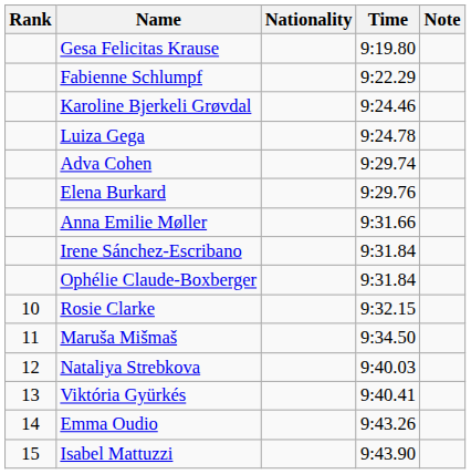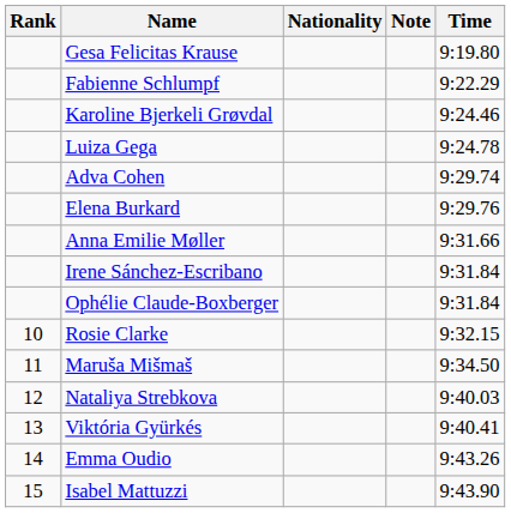 <table class="wikitable sortable" style="text-align:center">
 <tr>
 <th>Rank</th>
 <th>Name</th>
 <th>Nationality</th>
+<th>Note</th>
 <th>Time</th>
-<th>Note</th>
 </tr>
 <tr>
 <td></td>
 <td align=left><a href='#'>Gesa Felicitas Krause</a></td>
 <td align=left></td>
+<td></td>
 <td>9:19.80</td>
-<td></td>
 </tr>
 <tr>
 <td></td>
 <td align=left><a href='#'>Fabienne Schlumpf</a></td>
 <td align=left></td>
+<td></td>
 <td>9:22.29</td>
-<td></td>
 </tr>
 <tr>
 <td></td>
 <td align=left><a href='#'>Karoline Bjerkeli Grøvdal</a></td>
 <td align=left></td>
+<td></td>
 <td>9:24.46</td>
-<td></td>
 </tr>
 <tr>
 <td></td>
 <td align=left><a href='#'>Luiza Gega</a></td>
 <td align=left></td>
+<td></td>
 <td>9:24.78</td>
-<td></td>
 </tr>
 <tr>
 <td></td>
 <td align=left><a href='#'>Adva Cohen</a></td>
 <td align=left></td>
+<td><strong></strong></td>
 <td>9:29.74</td>
-<td><strong></strong></td>
 </tr>
 <tr>
 <td></td>
 <td align=left><a href='#'>Elena Burkard</a></td>
 <td align=left></td>
+<td></td>
 <td>9:29.76</td>
-<td></td>
 </tr>
 <tr>
 <td></td>
 <td align=left><a href='#'>Anna Emilie Møller</a></td>
 <td align=left></td>
+<td><strong></strong></td>
 <td>9:31.66</td>
-<td><strong></strong></td>
 </tr>
 <tr>
 <td></td>
 <td align=left><a href='#'>Irene Sánchez-Escribano</a></td>
 <td align=left></td>
+<td></td>
 <td>9:31.84</td>
-<td></td>
 </tr>
 <tr>
 <td></td>
 <td align=left><a href='#'>Ophélie Claude-Boxberger</a></td>
 <td align=left></td>
+<td></td>
 <td>9:31.84</td>
-<td></td>
 </tr>
 <tr>
 <td>10</td>
 <td align=left><a href='#'>Rosie Clarke</a></td>
 <td align=left></td>
+<td></td>
 <td>9:32.15</td>
-<td></td>
 </tr>
 <tr>
 <td>11</td>
 <td align=left><a href='#'>Maruša Mišmaš</a></td>
 <td align=left></td>
+<td></td>
 <td>9:34.50</td>
-<td></td>
 </tr>
 <tr>
 <td>12</td>
 <td align=left><a href='#'>Nataliya Strebkova</a></td>
 <td align=left></td>
+<td></td>
 <td>9:40.03</td>
-<td></td>
 </tr>
 <tr>
 <td>13</td>
 <td align=left><a href='#'>Viktória Gyürkés</a></td>
 <td align=left></td>
+<td></td>
 <td>9:40.41</td>
-<td></td>
 </tr>
 <tr>
 <td>14</td>
 <td align=left><a href='#'>Emma Oudio</a></td>
 <td align=left></td>
+<td></td>
 <td>9:43.26</td>
-<td></td>
 </tr>
 <tr>
 <td>15</td>
 <td align=left><a href='#'>Isabel Mattuzzi</a></td>
 <td align=left></td>
+<td></td>
 <td>9:43.90</td>
-<td></td>
 </tr>
 </table>
